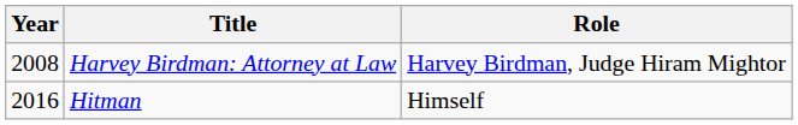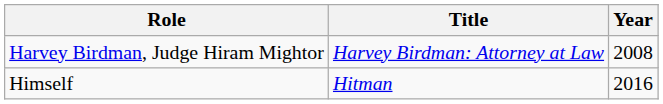 <table class = "wikitable sortable">
 <tr>
+<th>Role</th>
+<th>Title</th>
 <th>Year</th>
-<th>Title</th>
-<th>Role</th>
 </tr>
 <tr>
+<td><a href='#'>Harvey Birdman</a>, Judge Hiram Mightor</td>
+<td><em><a href='#'>Harvey Birdman: Attorney at Law</a></em></td>
 <td>2008</td>
-<td><em><a href='#'>Harvey Birdman: Attorney at Law</a></em></td>
-<td><a href='#'>Harvey Birdman</a>, Judge Hiram Mightor</td>
 </tr>
 <tr>
+<td>Himself</td>
+<td><em><a href='#'>Hitman</a></em></td>
 <td>2016</td>
-<td><em><a href='#'>Hitman</a></em></td>
-<td>Himself</td>
 </tr>
 </table>
